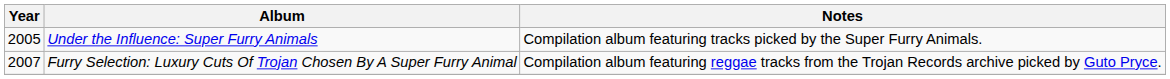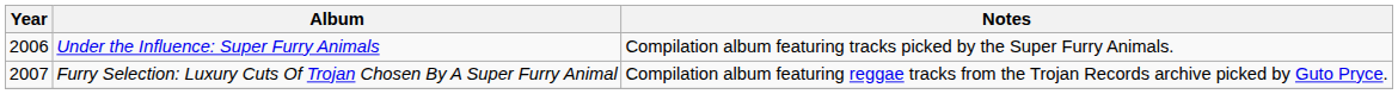 <table class="wikitable" border="1">
 <tr>
 <th>Year</th>
 <th>Album</th>
 <th>Notes</th>
 </tr>
 <tr>
-<td>2005</td>
+<td>2006</td>
 <td><em><a href='#'>Under the Influence: Super Furry Animals</a></em></td>
 <td>Compilation album featuring tracks picked by the Super Furry Animals.</td>
 </tr>
 <tr>
 <td>2007</td>
 <td><em>Furry Selection: Luxury Cuts Of <a href='#'>Trojan</a> Chosen By A Super Furry Animal</em></td>
 <td>Compilation album featuring <a href='#'>reggae</a> tracks from the Trojan Records archive picked by <a href='#'>Guto Pryce</a>.</td>
 </tr>
 <tr>
 </tr>
 </table>
